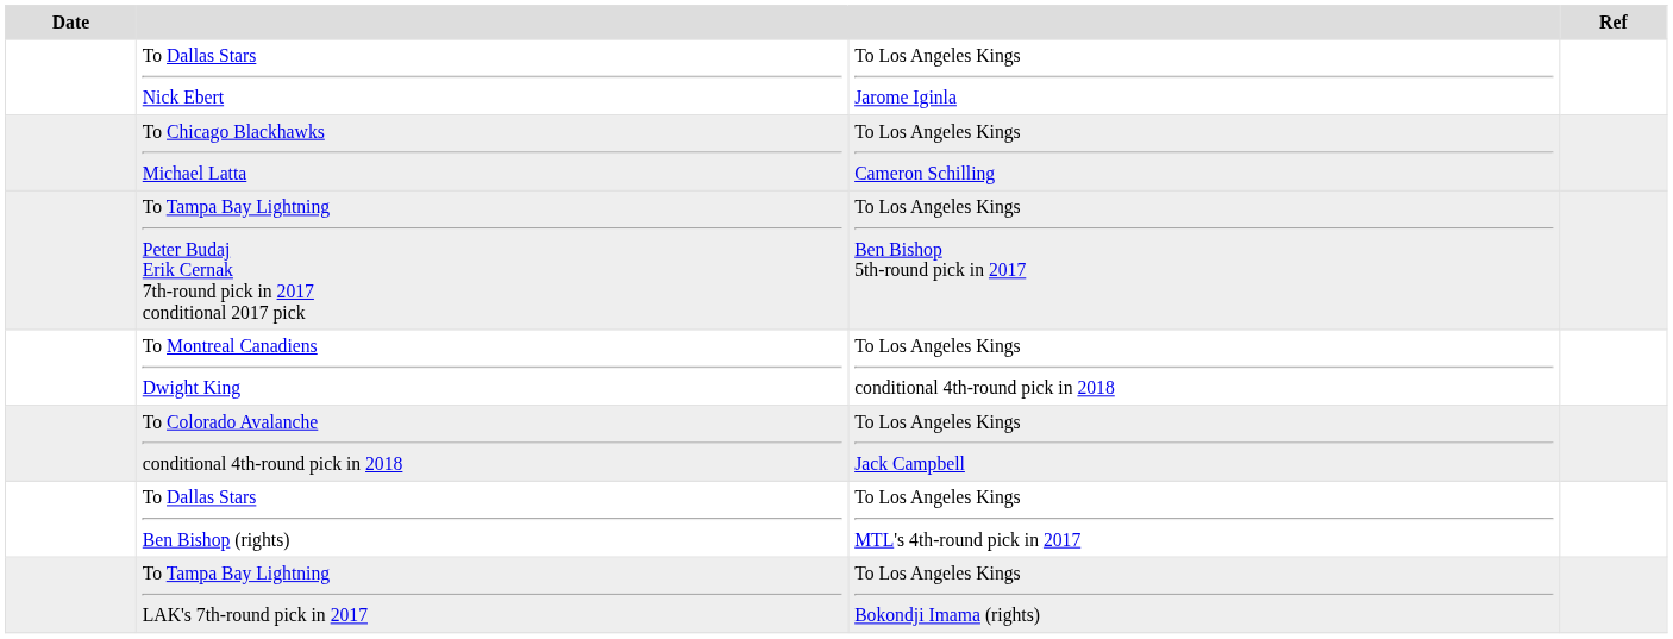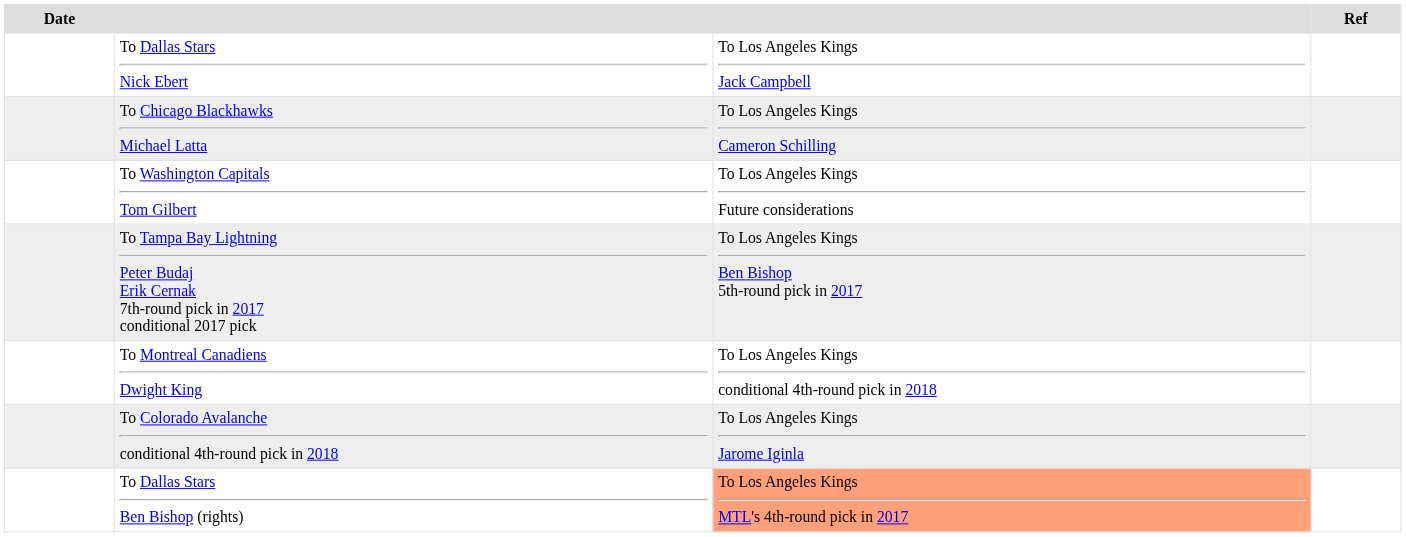 <table border=1 style="border-collapse:collapse" bordercolor="#DFDFDF" cellpadding="5" width=90%>
 <tr style="background:#ddd;">
 <th>Date</th>
 <th colspan="2"></th>
 <th>Ref</th>
 </tr>
 <tr>
 <td></td>
 <td valign="top">To <a href='#'>Dallas Stars</a> <hr><a href='#'>Nick Ebert</a></td>
-<td valign="top">To Los Angeles Kings <hr> <a href='#'>Jarome Iginla</a></td>
+<td valign="top">To Los Angeles Kings <hr><a href='#'>Jack Campbell</a></td>
 <td></td>
 </tr>
 <tr style="background:#eee;">
 <td></td>
 <td valign="top">To <a href='#'>Chicago Blackhawks</a> <hr><a href='#'>Michael Latta</a></td>
 <td valign="top">To Los Angeles Kings <hr><a href='#'>Cameron Schilling</a></td>
+<td></td>
+</tr>
+<tr>
+<td></td>
+<td valign="top">To <a href='#'>Washington Capitals</a><hr> <a href='#'>Tom Gilbert</a></td>
+<td valign="top">To Los Angeles Kings<hr> Future considerations</td>
 <td></td>
 </tr>
 <tr style="background:#eee;">
 <td></td>
 <td valign="top">To <a href='#'>Tampa Bay Lightning</a> <hr><a href='#'>Peter Budaj</a> <br><a href='#'>Erik Cernak</a><br> 7th-round pick in <a href='#'>2017</a><br> conditional 2017 pick</td>
 <td valign="top">To Los Angeles Kings <hr> <a href='#'>Ben Bishop</a><br> 5th-round pick in <a href='#'>2017</a></td>
 <td></td>
 </tr>
 <tr>
 <td></td>
 <td valign="top">To <a href='#'>Montreal Canadiens</a> <hr><a href='#'>Dwight King</a></td>
 <td valign="top">To Los Angeles Kings <hr> conditional 4th-round pick in <a href='#'>2018</a></td>
 <td></td>
 </tr>
 <tr style="background:#eee;">
 <td></td>
 <td valign="top">To <a href='#'>Colorado Avalanche</a> <hr>conditional 4th-round pick in <a href='#'>2018</a></td>
-<td valign="top">To Los Angeles Kings <hr><a href='#'>Jack Campbell</a></td>
+<td valign="top">To Los Angeles Kings <hr> <a href='#'>Jarome Iginla</a></td>
 <td></td>
 </tr>
 <tr>
 <td></td>
 <td valign="top">To <a href='#'>Dallas Stars</a> <hr><a href='#'>Ben Bishop</a> (rights)</td>
-<td valign="top">To Los Angeles Kings <hr><a href='#'>MTL</a>'s 4th-round pick in <a href='#'>2017</a></td>
-<td></td>
-</tr>
-<tr style="background:#eee;">
-<td></td>
-<td valign="top">To <a href='#'>Tampa Bay Lightning</a> <hr>LAK's 7th-round pick in <a href='#'>2017</a></td>
-<td valign="top">To Los Angeles Kings <hr><a href='#'>Bokondji Imama</a> (rights)</td>
+<td valign="top" style="background: lightsalmon;">To Los Angeles Kings <hr><a href='#'>MTL</a>'s 4th-round pick in <a href='#'>2017</a></td>
 <td></td>
 </tr>
 </table>
